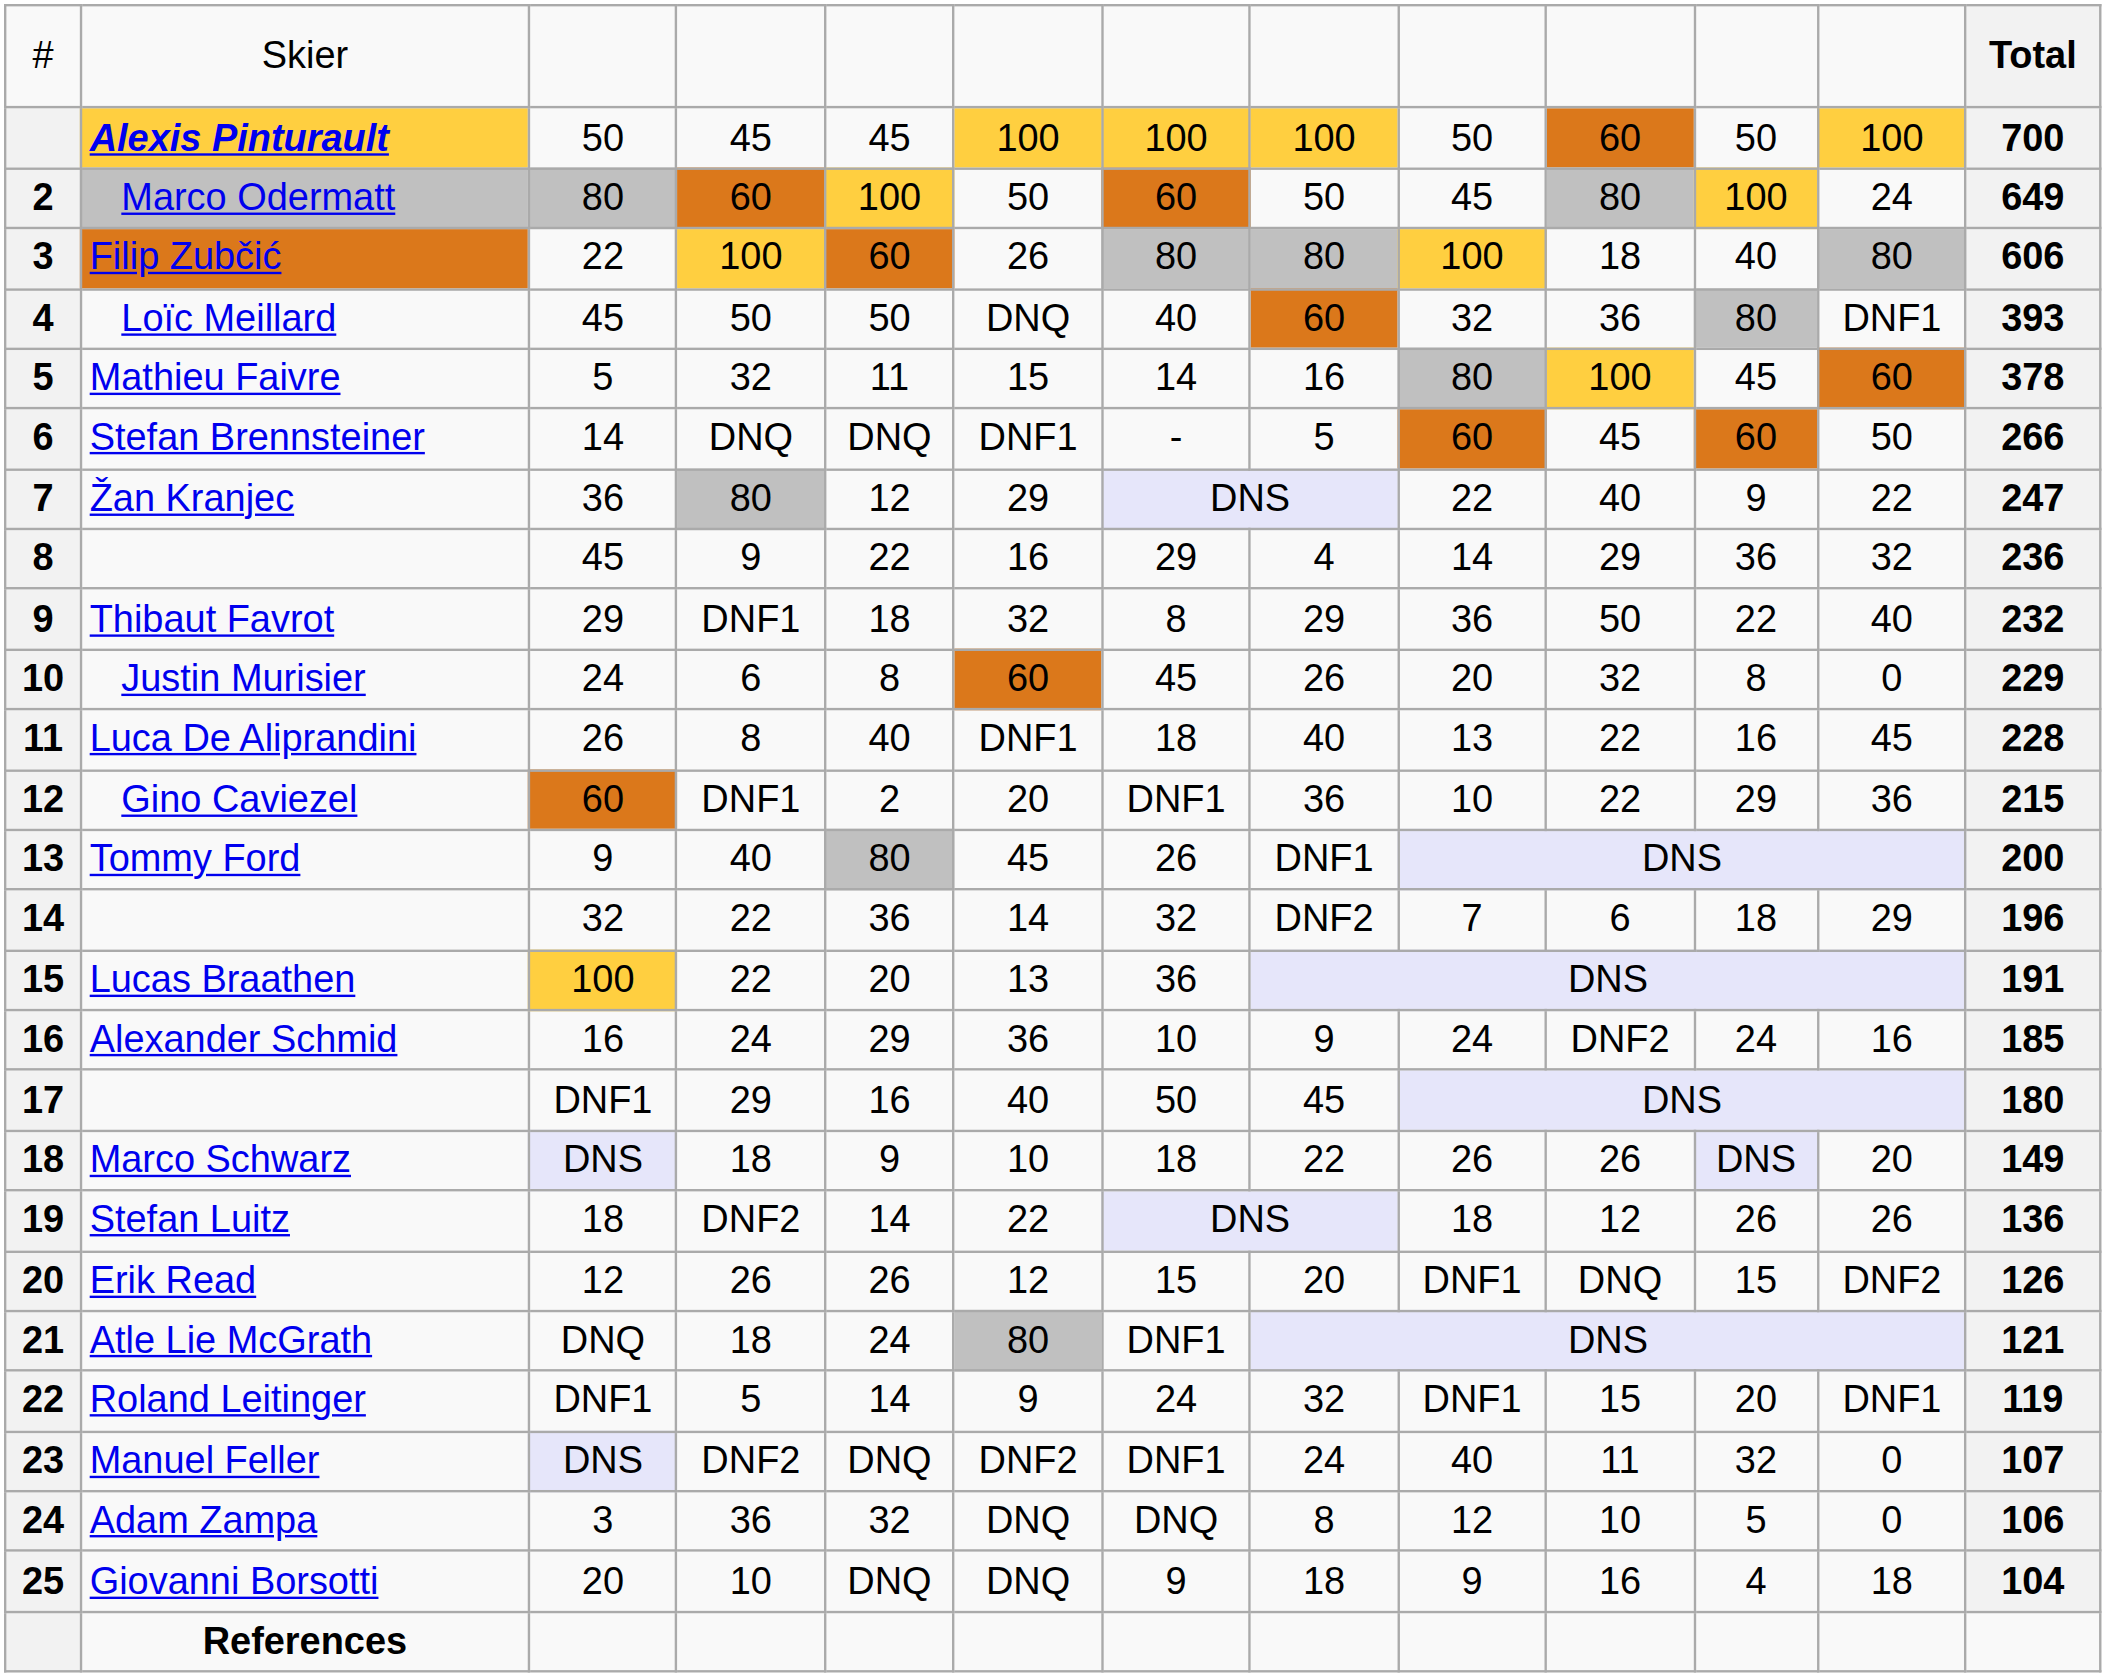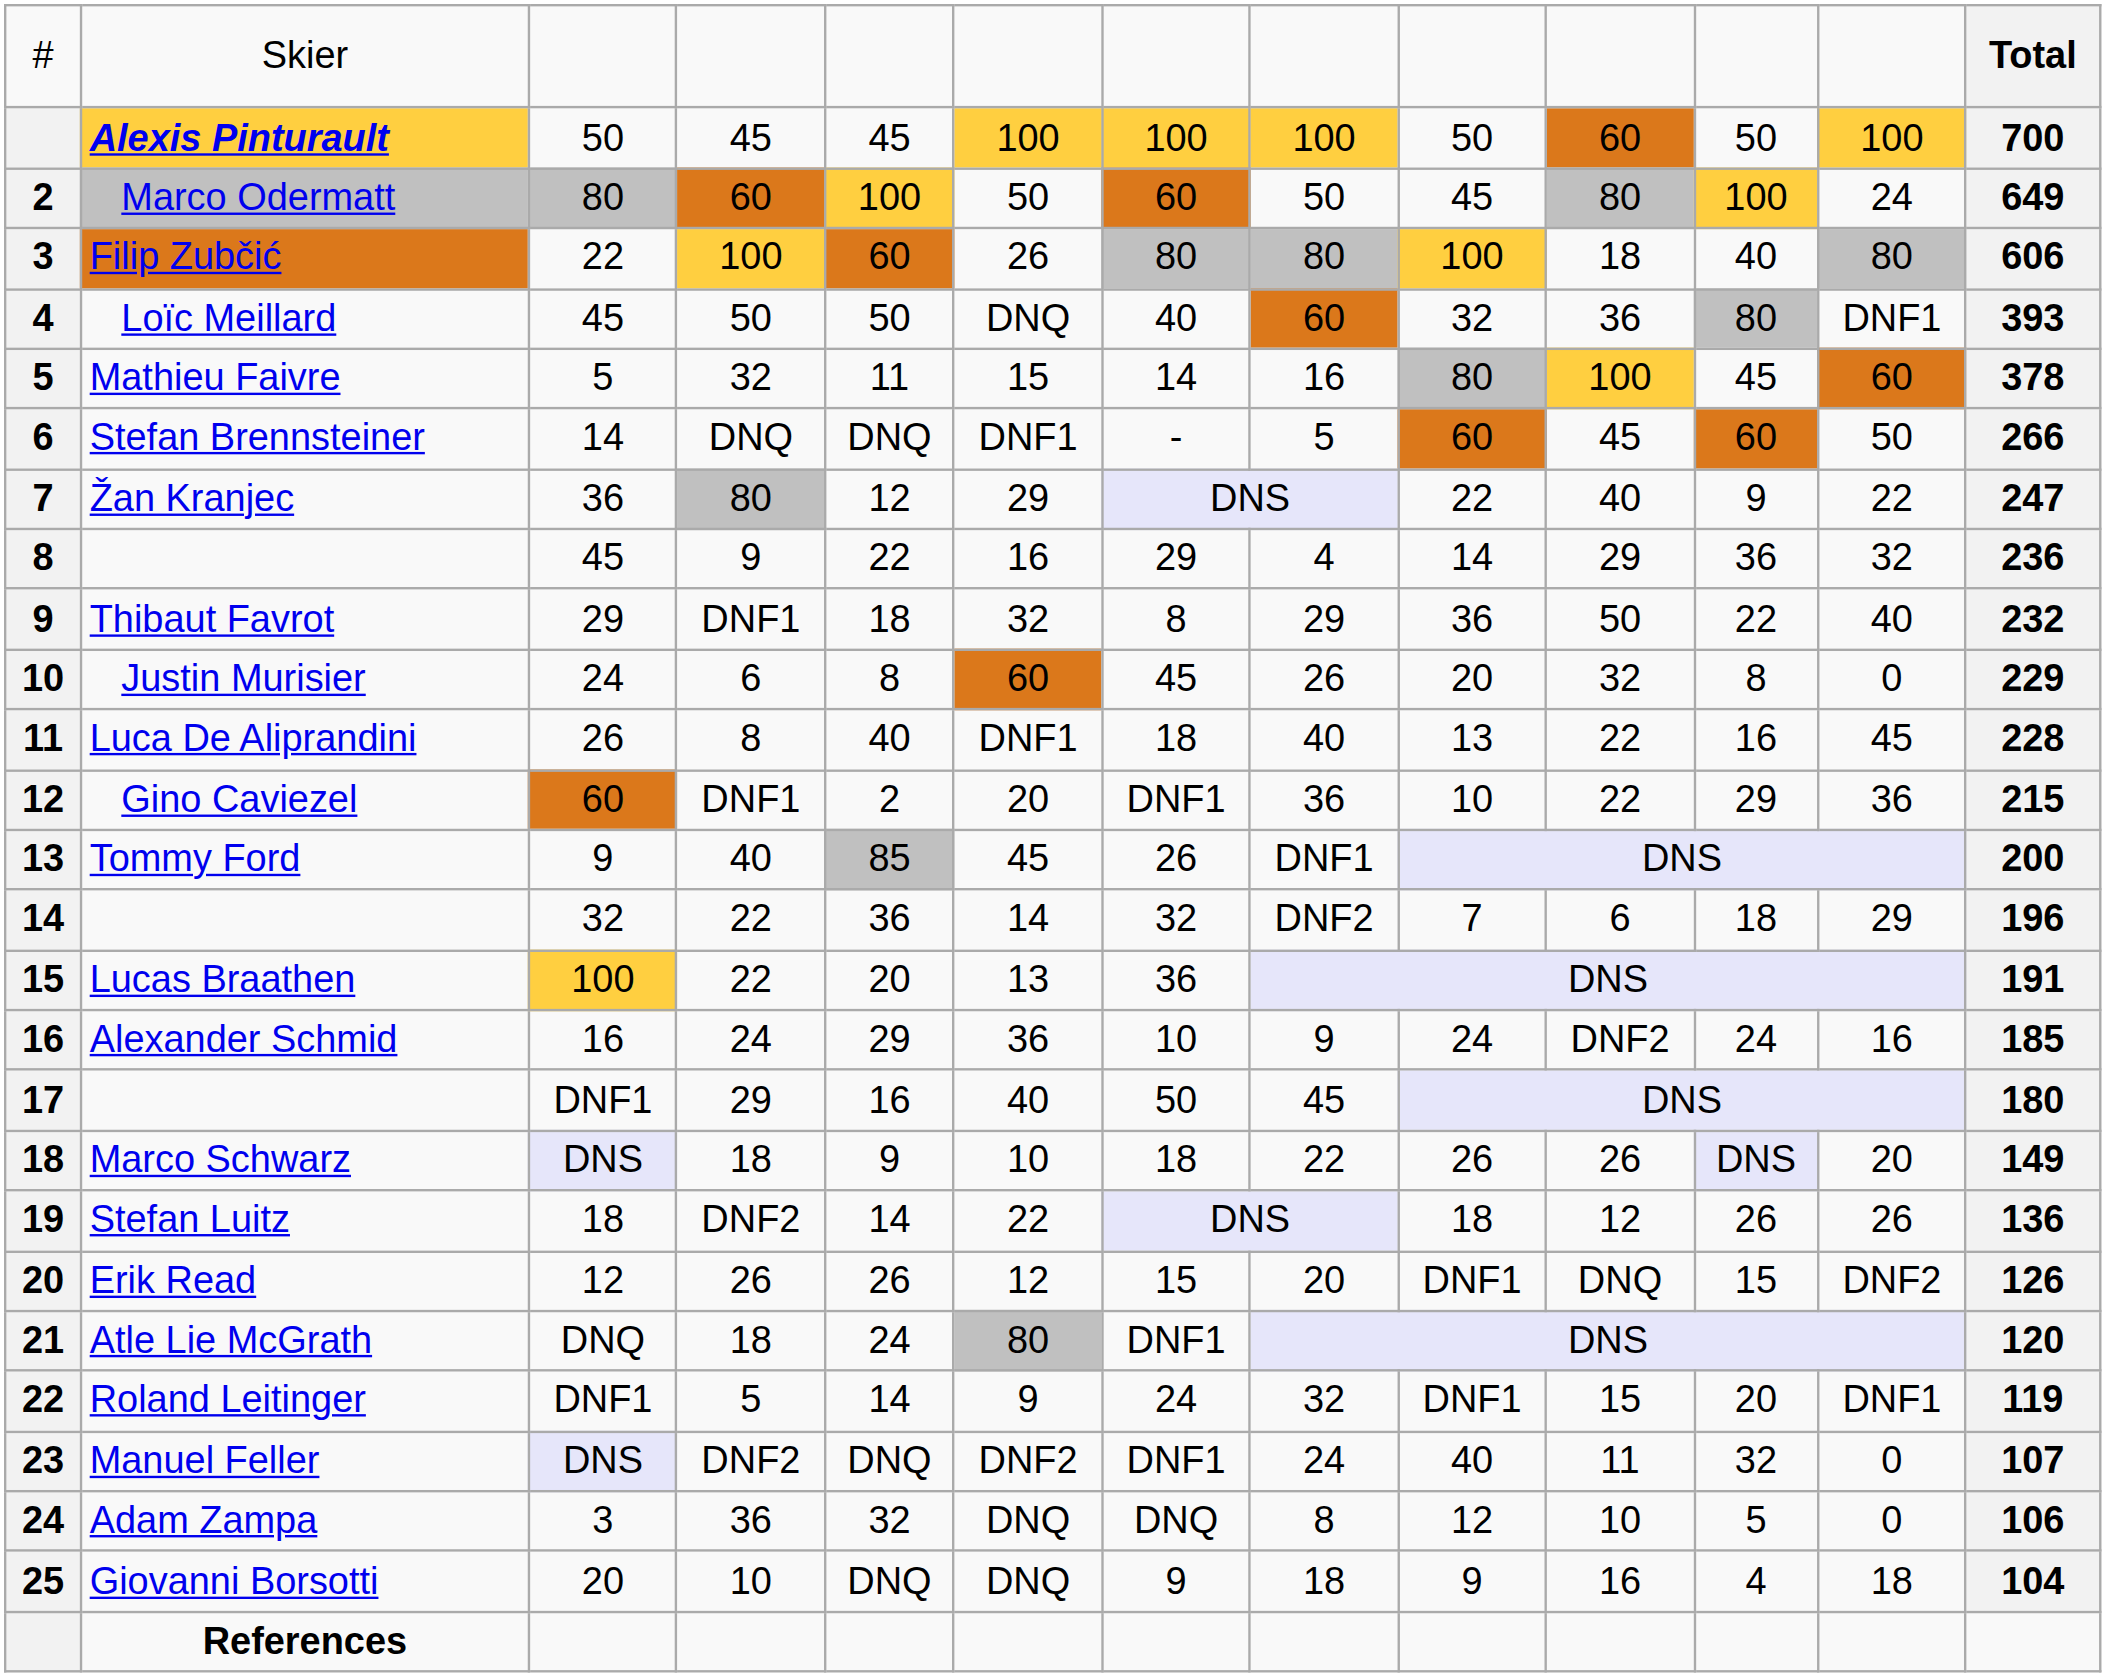 <table class="wikitable" width=70% style="font-size:100%; text-align:center;">
 <tr>
 <td>#</td>
 <td>Skier</td>
 <td><br> </td>
 <td><br> </td>
 <td><br> </td>
 <td><br> </td>
 <td><br>   </td>
 <td><br>   </td>
 <td><br> </td>
 <td><br> </td>
 <td><br> </td>
 <td><br>   </td>
 <th>Total</th>
 </tr>
 <tr>
 <th></th>
 <td align=left bgcolor=ffcf40> <strong><em><a href='#'>Alexis Pinturault</a></em></strong></td>
 <td>50</td>
 <td>45</td>
 <td>45</td>
 <td bgcolor=ffcf40>100</td>
 <td bgcolor=ffcf40>100</td>
 <td bgcolor=ffcf40>100</td>
 <td>50</td>
 <td bgcolor=db781b>60</td>
 <td>50</td>
 <td bgcolor=ffcf40>100</td>
 <th>700</th>
 </tr>
 <tr>
 <th>2</th>
 <td align=left bgcolor=c0c0c0>   <a href='#'>Marco Odermatt</a></td>
 <td bgcolor=c0c0c0>80</td>
 <td bgcolor=db781b>60</td>
 <td bgcolor=ffcf40>100</td>
 <td>50</td>
 <td bgcolor=db781b>60</td>
 <td>50</td>
 <td>45</td>
 <td bgcolor=c0c0c0>80</td>
 <td bgcolor=ffcf40>100</td>
 <td>24</td>
 <th>649</th>
 </tr>
 <tr>
 <th>3</th>
 <td align=left bgcolor=db781b> <a href='#'>Filip Zubčić</a></td>
 <td>22</td>
 <td bgcolor=ffcf40>100</td>
 <td bgcolor=db781b>60</td>
 <td>26</td>
 <td bgcolor=c0c0c0>80</td>
 <td bgcolor=c0c0c0>80</td>
 <td bgcolor=ffcf40>100</td>
 <td>18</td>
 <td>40</td>
 <td bgcolor=c0c0c0>80</td>
 <th>606</th>
 </tr>
 <tr>
 <th>4</th>
 <td align=left>   <a href='#'>Loïc Meillard</a></td>
 <td>45</td>
 <td>50</td>
 <td>50</td>
 <td>DNQ</td>
 <td>40</td>
 <td bgcolor=db781b>60</td>
 <td>32</td>
 <td>36</td>
 <td bgcolor=c0c0c0>80</td>
 <td>DNF1</td>
 <th>393</th>
 </tr>
 <tr>
 <th>5</th>
 <td align=left> <a href='#'>Mathieu Faivre</a></td>
 <td>5</td>
 <td>32</td>
 <td>11</td>
 <td>15</td>
 <td>14</td>
 <td>16</td>
 <td bgcolor=c0c0c0>80</td>
 <td bgcolor=ffcf40>100</td>
 <td>45</td>
 <td bgcolor=db781b>60</td>
 <th>378</th>
 </tr>
 <tr>
 <th>6</th>
 <td align=left> <a href='#'>Stefan Brennsteiner</a></td>
 <td>14</td>
 <td>DNQ</td>
 <td>DNQ</td>
 <td>DNF1</td>
 <td>-</td>
 <td>5</td>
 <td bgcolor=db781b>60</td>
 <td>45</td>
 <td bgcolor=db781b>60</td>
 <td>50</td>
 <th>266</th>
 </tr>
 <tr>
 <th>7</th>
 <td align=left> <a href='#'>Žan Kranjec</a></td>
 <td>36</td>
 <td bgcolor=c0c0c0>80</td>
 <td>12</td>
 <td>29</td>
 <td bgcolor=lavender colspan=2>DNS</td>
 <td>22</td>
 <td>40</td>
 <td>9</td>
 <td>22</td>
 <th>247</th>
 </tr>
 <tr>
 <th>8</th>
 <td align=left></td>
 <td>45</td>
 <td>9</td>
 <td>22</td>
 <td>16</td>
 <td>29</td>
 <td>4</td>
 <td>14</td>
 <td>29</td>
 <td>36</td>
 <td>32</td>
 <th>236</th>
 </tr>
 <tr>
 <th>9</th>
 <td align=left> <a href='#'>Thibaut Favrot</a></td>
 <td>29</td>
 <td>DNF1</td>
 <td>18</td>
 <td>32</td>
 <td>8</td>
 <td>29</td>
 <td>36</td>
 <td>50</td>
 <td>22</td>
 <td>40</td>
 <th>232</th>
 </tr>
 <tr>
 <th>10</th>
 <td align=left>   <a href='#'>Justin Murisier</a></td>
 <td>24</td>
 <td>6</td>
 <td>8</td>
 <td bgcolor=db781b>60</td>
 <td>45</td>
 <td>26</td>
 <td>20</td>
 <td>32</td>
 <td>8</td>
 <td>0</td>
 <th>229</th>
 </tr>
 <tr>
 <th>11</th>
 <td align=left> <a href='#'>Luca De Aliprandini</a></td>
 <td>26</td>
 <td>8</td>
 <td>40</td>
 <td>DNF1</td>
 <td>18</td>
 <td>40</td>
 <td>13</td>
 <td>22</td>
 <td>16</td>
 <td>45</td>
 <th>228</th>
 </tr>
 <tr>
 <th>12</th>
 <td align=left>   <a href='#'>Gino Caviezel</a></td>
 <td bgcolor=db781b>60</td>
 <td>DNF1</td>
 <td>2</td>
 <td>20</td>
 <td>DNF1</td>
 <td>36</td>
 <td>10</td>
 <td>22</td>
 <td>29</td>
 <td>36</td>
 <th>215</th>
 </tr>
 <tr>
 <th>13</th>
 <td align=left> <a href='#'>Tommy Ford</a></td>
 <td>9</td>
 <td>40</td>
-<td bgcolor=c0c0c0>80</td>
+<td bgcolor=c0c0c0>85</td>
 <td>45</td>
 <td>26</td>
 <td>DNF1</td>
 <td bgcolor=lavender colspan=4>DNS</td>
 <th>200</th>
 </tr>
 <tr>
 <th>14</th>
 <td align=left></td>
 <td>32</td>
 <td>22</td>
 <td>36</td>
 <td>14</td>
 <td>32</td>
 <td>DNF2</td>
 <td>7</td>
 <td>6</td>
 <td>18</td>
 <td>29</td>
 <th>196</th>
 </tr>
 <tr>
 <th>15</th>
 <td align=left> <a href='#'>Lucas Braathen</a></td>
 <td bgcolor=ffcf40>100</td>
 <td>22</td>
 <td>20</td>
 <td>13</td>
 <td>36</td>
 <td bgcolor=lavender colspan=5>DNS</td>
 <th>191</th>
 </tr>
 <tr>
 <th>16</th>
 <td align=left> <a href='#'>Alexander Schmid</a></td>
 <td>16</td>
 <td>24</td>
 <td>29</td>
 <td>36</td>
 <td>10</td>
 <td>9</td>
 <td>24</td>
 <td>DNF2</td>
 <td>24</td>
 <td>16</td>
 <th>185</th>
 </tr>
 <tr>
 <th>17</th>
 <td align=left></td>
 <td>DNF1</td>
 <td>29</td>
 <td>16</td>
 <td>40</td>
 <td>50</td>
 <td>45</td>
 <td bgcolor=lavender colspan=4>DNS</td>
 <th>180</th>
 </tr>
 <tr>
 <th>18</th>
 <td align=left> <a href='#'>Marco Schwarz</a></td>
 <td bgcolor=lavender>DNS</td>
 <td>18</td>
 <td>9</td>
 <td>10</td>
 <td>18</td>
 <td>22</td>
 <td>26</td>
 <td>26</td>
 <td bgcolor=lavender>DNS</td>
 <td>20</td>
 <th>149</th>
 </tr>
 <tr>
 <th>19</th>
 <td align=left> <a href='#'>Stefan Luitz</a></td>
 <td>18</td>
 <td>DNF2</td>
 <td>14</td>
 <td>22</td>
 <td bgcolor=lavender colspan=2>DNS</td>
 <td>18</td>
 <td>12</td>
 <td>26</td>
 <td>26</td>
 <th>136</th>
 </tr>
 <tr>
 <th>20</th>
 <td align=left> <a href='#'>Erik Read</a></td>
 <td>12</td>
 <td>26</td>
 <td>26</td>
 <td>12</td>
 <td>15</td>
 <td>20</td>
 <td>DNF1</td>
 <td>DNQ</td>
 <td>15</td>
 <td>DNF2</td>
 <th>126</th>
 </tr>
 <tr>
 <th>21</th>
 <td align=left> <a href='#'>Atle Lie McGrath</a></td>
 <td>DNQ</td>
 <td>18</td>
 <td>24</td>
 <td bgcolor=c0c0c0>80</td>
 <td>DNF1</td>
 <td bgcolor=lavender colspan=5>DNS</td>
-<th>121</th>
+<th>120</th>
 </tr>
 <tr>
 <th>22</th>
 <td align=left> <a href='#'>Roland Leitinger</a></td>
 <td>DNF1</td>
 <td>5</td>
 <td>14</td>
 <td>9</td>
 <td>24</td>
 <td>32</td>
 <td>DNF1</td>
 <td>15</td>
 <td>20</td>
 <td>DNF1</td>
 <th>119</th>
 </tr>
 <tr>
 <th>23</th>
 <td align=left> <a href='#'>Manuel Feller</a></td>
 <td bgcolor=lavender>DNS</td>
 <td>DNF2</td>
 <td>DNQ</td>
 <td>DNF2</td>
 <td>DNF1</td>
 <td>24</td>
 <td>40</td>
 <td>11</td>
 <td>32</td>
 <td>0</td>
 <th>107</th>
 </tr>
 <tr>
 <th>24</th>
 <td align=left> <a href='#'>Adam Zampa</a></td>
 <td>3</td>
 <td>36</td>
 <td>32</td>
 <td>DNQ</td>
 <td>DNQ</td>
 <td>8</td>
 <td>12</td>
 <td>10</td>
 <td>5</td>
 <td>0</td>
 <th>106</th>
 </tr>
 <tr>
 <th>25</th>
 <td align=left> <a href='#'>Giovanni Borsotti</a></td>
 <td>20</td>
 <td>10</td>
 <td>DNQ</td>
 <td>DNQ</td>
 <td>9</td>
 <td>18</td>
 <td>9</td>
 <td>16</td>
 <td>4</td>
 <td>18</td>
 <th>104</th>
 </tr>
 <tr>
 <th></th>
 <td align=center><strong>References</strong></td>
 <td></td>
 <td></td>
 <td></td>
 <td></td>
 <td></td>
 <td></td>
 <td></td>
 <td></td>
 <td></td>
 <td></td>
 </tr>
 </table>
